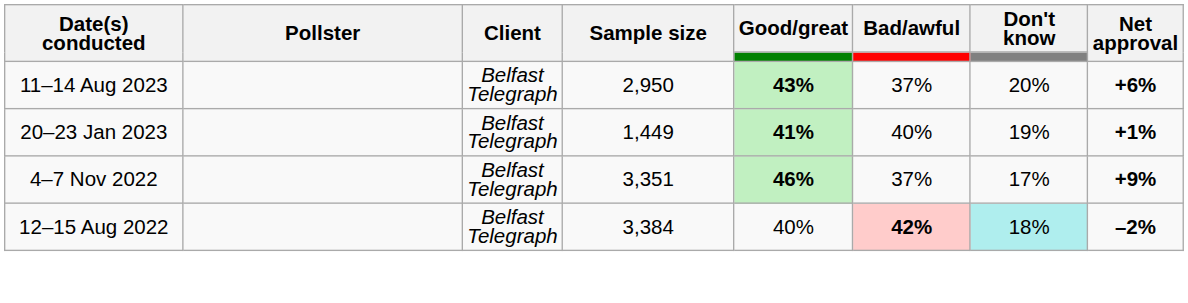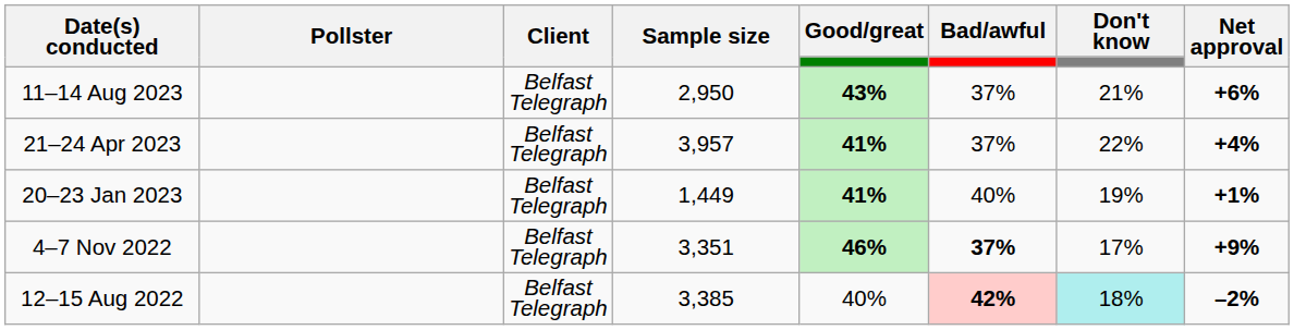 <table class="wikitable collapsible sortable tpl-blanktable" style="text-align:center; font-size:95%; line-height:14px;">
 <tr>
 <th style="width:125px;" rowspan="2">Date(s)<br>conducted</th>
 <th style="width:200px;" rowspan="2">Pollster</th>
 <th style="width:60px;" rowspan="2">Client</th>
 <th style="width:120px;" rowspan="2">Sample size</th>
 <th class="unsortable" style="width:80px;">Good/great</th>
 <th class="unsortable" style="width: 80px;">Bad/awful</th>
 <th class="unsortable" style="width:80px;">Don't know</th>
 <th class="unsortable" style="width:20px;" rowspan="2">Net approval</th>
 </tr>
 <tr>
 <th class="unsortable" style="background:green;width:60px;"></th>
 <th class="unsortable" style="background:red;width:60px;"></th>
 <th class="unsortable" style="background:grey;width:60px;"></th>
 </tr>
 <tr>
 <td>11–14 Aug 2023</td>
 <td></td>
 <td><em>Belfast Telegraph</em></td>
 <td>2,950</td>
 <td style="background:#C1F0C1"><strong>43%</strong></td>
 <td>37%</td>
-<td>20%</td>
+<td>21%</td>
 <td><strong>+6%</strong></td>
+</tr>
+<tr>
+<td>21–24 Apr 2023</td>
+<td></td>
+<td><em>Belfast Telegraph</em></td>
+<td>3,957</td>
+<td style="background:#C1F0C1"><strong>41%</strong></td>
+<td>37%</td>
+<td>22%</td>
+<td><strong>+4%</strong></td>
 </tr>
 <tr>
 <td>20–23 Jan 2023</td>
 <td></td>
 <td><em>Belfast Telegraph</em></td>
 <td>1,449</td>
 <td style="background:#C1F0C1"><strong>41%</strong></td>
 <td>40%</td>
 <td>19%</td>
 <td><strong>+1%</strong></td>
 </tr>
 <tr>
 <td>4–7 Nov 2022</td>
 <td></td>
 <td><em>Belfast Telegraph</em></td>
 <td>3,351</td>
 <td style="background:#C1F0C1"><strong>46%</strong></td>
-<td>37%</td>
+<td><strong>37%</strong></td>
 <td>17%</td>
 <td><strong>+9%</strong></td>
 </tr>
 <tr>
 <td>12–15 Aug 2022</td>
 <td></td>
 <td><em>Belfast Telegraph</em></td>
-<td>3,384</td>
+<td>3,385</td>
 <td>40%</td>
 <td style="background:#ffcccb"><strong>42%</strong></td>
 <td style="background: paleturquoise;">18%</td>
 <td><strong>–2%</strong></td>
 </tr>
 </table>
